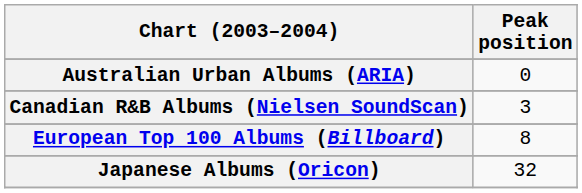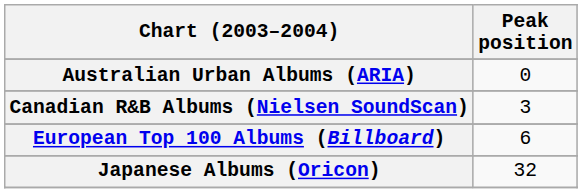 <table class="wikitable sortable plainrowheaders" style="text-align:center;">
 <tr>
 <th>Chart (2003–2004)</th>
 <th>Peak<br>position</th>
 </tr>
 <tr>
 </tr>
 <tr>
 <th scope="row">Australian Urban Albums (<a href='#'>ARIA</a>)</th>
 <td>0</td>
 </tr>
 <tr>
 </tr>
 <tr>
 </tr>
 <tr>
 </tr>
 <tr>
 </tr>
 <tr>
 <th scope="row">Canadian R&B Albums (<a href='#'>Nielsen SoundScan</a>)</th>
 <td>3</td>
 </tr>
 <tr>
 </tr>
 <tr>
 </tr>
 <tr>
 <th scope="row"><a href='#'>European Top 100 Albums</a> (<em><a href='#'>Billboard</a></em>)</th>
-<td>8</td>
+<td>6</td>
 </tr>
 <tr>
 </tr>
 <tr>
 </tr>
 <tr>
 </tr>
 <tr>
 </tr>
 <tr>
 </tr>
 <tr>
 <th scope="row">Japanese Albums (<a href='#'>Oricon</a>)</th>
 <td>32</td>
 </tr>
 <tr>
 </tr>
 <tr>
 </tr>
 <tr>
 </tr>
 <tr>
 </tr>
 <tr>
 </tr>
 <tr>
 </tr>
 <tr>
 </tr>
 <tr>
 </tr>
 <tr>
 </tr>
 <tr>
 </tr>
 </table>
